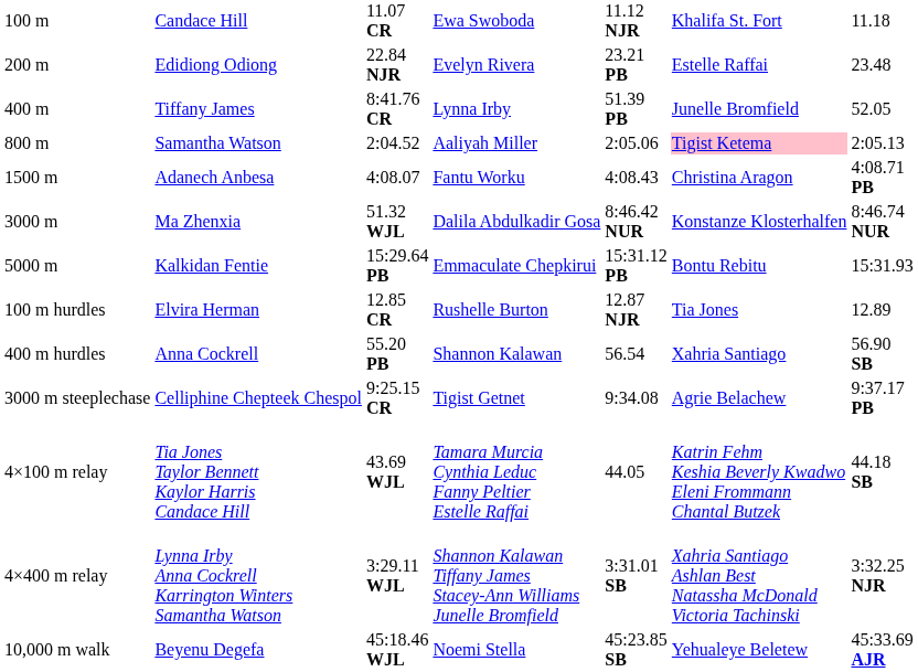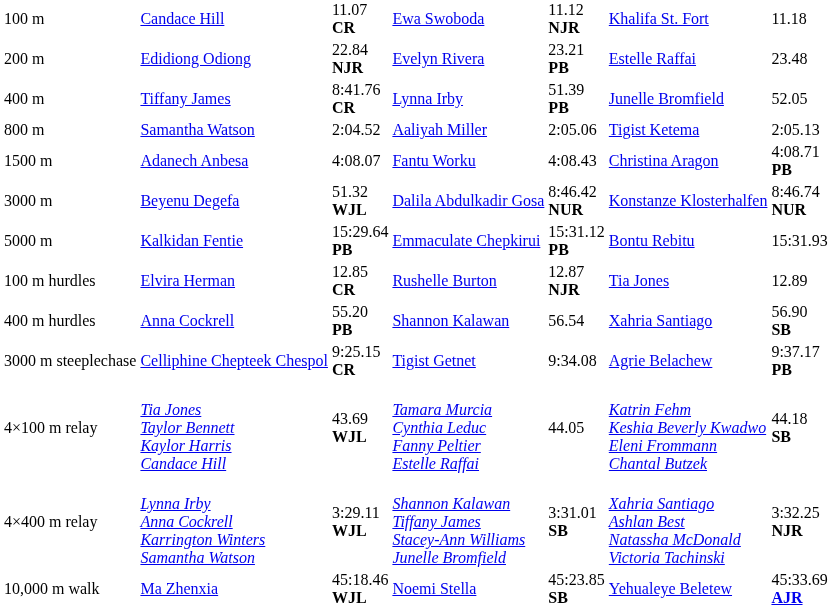 <table>
 <tr>
 <td>100 m<br></td>
 <td><a href='#'>Candace Hill</a><br></td>
 <td>11.07 <br><strong>CR</strong></td>
 <td><a href='#'>Ewa Swoboda</a><br></td>
 <td>11.12 <br><strong>NJR</strong></td>
 <td><a href='#'>Khalifa St. Fort</a><br></td>
 <td>11.18</td>
 </tr>
 <tr>
 <td>200 m<br></td>
 <td><a href='#'>Edidiong Odiong</a><br></td>
 <td>22.84 <br><strong>NJR</strong></td>
 <td><a href='#'>Evelyn Rivera</a><br></td>
 <td>23.21 <br><strong>PB</strong></td>
 <td><a href='#'>Estelle Raffai</a><br></td>
 <td>23.48</td>
 </tr>
 <tr>
 <td>400 m<br></td>
 <td><a href='#'>Tiffany James</a><br></td>
 <td>8:41.76 <br><strong>CR</strong></td>
 <td><a href='#'>Lynna Irby</a><br></td>
 <td>51.39 <br><strong>PB</strong></td>
 <td><a href='#'>Junelle Bromfield</a><br></td>
 <td>52.05</td>
 </tr>
 <tr>
 <td>800 m<br></td>
 <td><a href='#'>Samantha Watson</a><br></td>
 <td>2:04.52</td>
 <td><a href='#'>Aaliyah Miller</a><br></td>
 <td>2:05.06</td>
-<td style="background: pink;"><a href='#'>Tigist Ketema</a><br></td>
+<td><a href='#'>Tigist Ketema</a><br></td>
 <td>2:05.13</td>
 </tr>
 <tr>
 <td>1500 m<br></td>
 <td><a href='#'>Adanech Anbesa</a><br></td>
 <td>4:08.07</td>
 <td><a href='#'>Fantu Worku</a><br></td>
 <td>4:08.43</td>
 <td><a href='#'>Christina Aragon</a><br></td>
 <td>4:08.71<br><strong>PB</strong></td>
 </tr>
 <tr>
 <td>3000 m<br></td>
-<td><a href='#'>Ma Zhenxia</a><br></td>
+<td><a href='#'>Beyenu Degefa</a><br></td>
 <td>51.32 <br><strong>WJL</strong></td>
 <td><a href='#'>Dalila Abdulkadir Gosa</a><br></td>
 <td>8:46.42 <br><strong>NUR</strong></td>
 <td><a href='#'>Konstanze Klosterhalfen</a><br></td>
 <td>8:46.74 <br><strong>NUR</strong></td>
 </tr>
 <tr>
 <td>5000 m<br></td>
 <td><a href='#'>Kalkidan Fentie</a><br></td>
 <td>15:29.64 <br><strong>PB</strong></td>
 <td><a href='#'>Emmaculate Chepkirui</a><br></td>
 <td>15:31.12 <br><strong>PB</strong></td>
 <td><a href='#'>Bontu Rebitu</a><br></td>
 <td>15:31.93</td>
 </tr>
 <tr>
 <td>100 m hurdles<br></td>
 <td><a href='#'>Elvira Herman</a><br></td>
 <td>12.85 <br><strong>CR</strong></td>
 <td><a href='#'>Rushelle Burton</a><br></td>
 <td>12.87<br><strong>NJR</strong></td>
 <td><a href='#'>Tia Jones </a><br></td>
 <td>12.89</td>
 </tr>
 <tr>
 <td>400 m hurdles<br></td>
 <td><a href='#'>Anna Cockrell</a><br></td>
 <td>55.20 <br><strong>PB</strong></td>
 <td><a href='#'>Shannon Kalawan</a><br></td>
 <td>56.54</td>
 <td><a href='#'>Xahria Santiago</a><br></td>
 <td>56.90<br><strong>SB</strong></td>
 </tr>
 <tr>
 <td>3000 m steeplechase<br></td>
 <td><a href='#'>Celliphine Chepteek Chespol</a><br></td>
 <td>9:25.15 <br><strong>CR</strong></td>
 <td><a href='#'>Tigist Getnet</a><br></td>
 <td>9:34.08</td>
 <td><a href='#'>Agrie Belachew</a><br></td>
 <td>9:37.17 <br><strong>PB</strong></td>
 </tr>
 <tr>
 <td>4×100 m relay<br></td>
 <td><em><br><a href='#'>Tia Jones </a><br><a href='#'>Taylor Bennett</a><br><a href='#'>Kaylor Harris</a><br><a href='#'>Candace Hill</a></em></td>
 <td>43.69 <br><strong>WJL</strong></td>
 <td><em><br><a href='#'>Tamara Murcia</a><br><a href='#'>Cynthia Leduc</a><br><a href='#'>Fanny Peltier</a><br><a href='#'>Estelle Raffai</a></em></td>
 <td>44.05</td>
 <td><em><br><a href='#'>Katrin Fehm</a><br><a href='#'>Keshia Beverly Kwadwo</a><br><a href='#'>Eleni Frommann</a><br><a href='#'>Chantal Butzek</a></em></td>
 <td>44.18<br><strong>SB</strong></td>
 </tr>
 <tr>
 <td>4×400 m relay<br></td>
 <td><em><br><a href='#'>Lynna Irby</a><br><a href='#'>Anna Cockrell</a><br><a href='#'>Karrington Winters</a><br><a href='#'>Samantha Watson</a></em></td>
 <td>3:29.11 <br><strong>WJL</strong></td>
 <td><em><br><a href='#'>Shannon Kalawan</a><br><a href='#'>Tiffany James</a><br><a href='#'>Stacey-Ann Williams</a><br><a href='#'>Junelle Bromfield</a></em></td>
 <td>3:31.01 <br><strong>SB</strong></td>
 <td><em><br><a href='#'>Xahria Santiago</a><br><a href='#'>Ashlan Best</a><br><a href='#'>Natassha McDonald</a><br><a href='#'>Victoria Tachinski</a></em></td>
 <td>3:32.25 <br><strong>NJR</strong></td>
 </tr>
 <tr>
 <td>10,000 m walk<br></td>
-<td><a href='#'>Beyenu Degefa</a><br></td>
+<td><a href='#'>Ma Zhenxia</a><br></td>
 <td>45:18.46 <br><strong>WJL</strong></td>
 <td><a href='#'>Noemi Stella</a><br></td>
 <td>45:23.85 <br><strong>SB</strong></td>
 <td><a href='#'>Yehualeye Beletew</a><br></td>
 <td>45:33.69 <br><strong><a href='#'>AJR</a></strong></td>
 </tr>
 </table>
